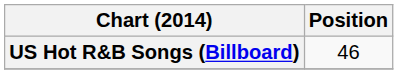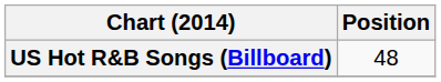 <table class="wikitable unsortable plainrowheaders" style="text-align:center">
 <tr>
 <th>Chart (2014)</th>
 <th>Position</th>
 </tr>
 <tr>
 <th scope="row">US Hot R&B Songs (<a href='#'>Billboard</a>)</th>
-<td>46</td>
+<td>48</td>
 </tr>
 <tr>
 </tr>
 </table>
